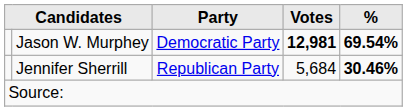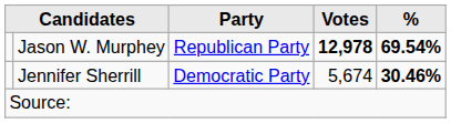 <table class=wikitable style="font-size:85%; text-align:right;">
 <tr>
 <th style="background-color:#E9E9E9" align=center colspan=2>Candidates</th>
 <th style="background-color:#E9E9E9" align=center>Party</th>
 <th style="background-color:#E9E9E9" align=center>Votes</th>
 <th style="background-color:#E9E9E9" align=center>%</th>
 </tr>
 <tr>
 <td></td>
 <td align=left>Jason W. Murphey</td>
-<td align=center><a href='#'>Democratic Party</a></td>
-<td><strong>12,981</strong></td>
+<td align=center><a href='#'>Republican Party</a></td>
+<td><strong>12,978</strong></td>
 <td><strong>69.54%</strong></td>
 </tr>
 <tr>
 <td></td>
 <td align=left>Jennifer Sherrill</td>
-<td align=center><a href='#'>Republican Party</a></td>
-<td>5,684</td>
+<td align=center><a href='#'>Democratic Party</a></td>
+<td>5,674</td>
 <td><strong>30.46%</strong></td>
 </tr>
 <tr>
 <td align="left" colspan=6>Source: </td>
 </tr>
 </table>
